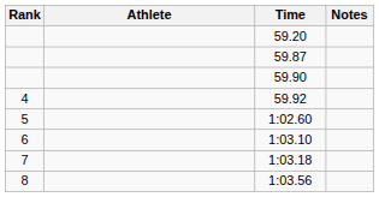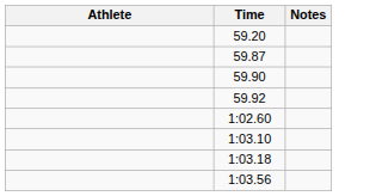 <table class="wikitable" style="text-align:center">
 <tr>
-<th width=40>Rank</th>
 <th width=250>Athlete</th>
 <th width=80>Time</th>
 <th width=50>Notes</th>
 </tr>
 <tr>
-<td></td>
 <td align=left></td>
 <td>59.20</td>
 <td></td>
 </tr>
 <tr>
-<td></td>
 <td align=left></td>
 <td>59.87</td>
 <td></td>
 </tr>
 <tr>
-<td></td>
 <td align=left></td>
 <td>59.90</td>
 <td></td>
 </tr>
 <tr>
-<td>4</td>
 <td align=left></td>
 <td>59.92</td>
 <td></td>
 </tr>
 <tr>
-<td>5</td>
 <td align=left></td>
 <td>1:02.60</td>
 <td></td>
 </tr>
 <tr>
-<td>6</td>
 <td align=left></td>
 <td>1:03.10</td>
 <td></td>
 </tr>
 <tr>
-<td>7</td>
 <td align=left></td>
 <td>1:03.18</td>
 <td></td>
 </tr>
 <tr>
-<td>8</td>
 <td align=left></td>
 <td>1:03.56</td>
 <td></td>
 </tr>
 </table>
